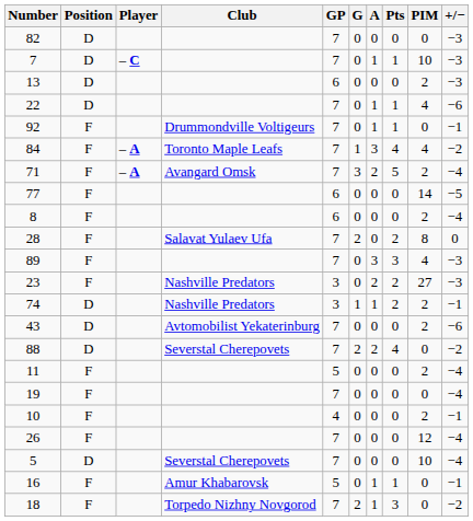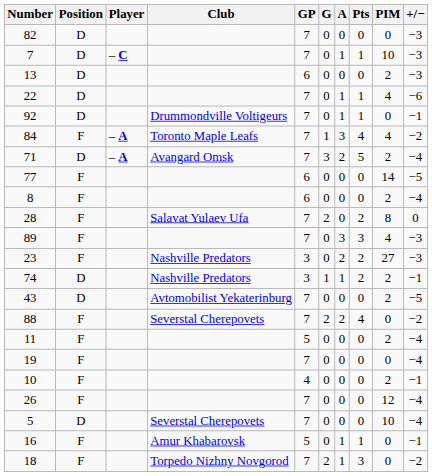 <table class="wikitable sortable" style="text-align: center;">
 <tr>
 <th scope="col">Number</th>
 <th scope="col">Position</th>
 <th scope="col">Player</th>
 <th scope="col">Club</th>
 <th scope="col">GP</th>
 <th scope="col">G</th>
 <th scope="col">A</th>
 <th scope="col">Pts</th>
 <th scope="col">PIM</th>
 <th scope="col">+/−</th>
 </tr>
 <tr>
 <td>82</td>
 <td>D</td>
 <td scope="row" align=left></td>
 <td align=left></td>
 <td>7</td>
 <td>0</td>
 <td>0</td>
 <td>0</td>
 <td>0</td>
 <td>−3</td>
 </tr>
 <tr>
 <td>7</td>
 <td>D</td>
 <td scope="row" align=left> – <strong><a href='#'>C</a></strong></td>
 <td align=left></td>
 <td>7</td>
 <td>0</td>
 <td>1</td>
 <td>1</td>
 <td>10</td>
 <td>−3</td>
 </tr>
 <tr>
 <td>13</td>
 <td>D</td>
 <td scope="row" align=left></td>
 <td align=left></td>
 <td>6</td>
 <td>0</td>
 <td>0</td>
 <td>0</td>
 <td>2</td>
 <td>−3</td>
 </tr>
 <tr>
 <td>22</td>
 <td>D</td>
 <td scope="row" align=left></td>
 <td align=left></td>
 <td>7</td>
 <td>0</td>
 <td>1</td>
 <td>1</td>
 <td>4</td>
 <td>−6</td>
 </tr>
 <tr>
 <td>92</td>
-<td>F</td>
+<td>D</td>
 <td scope="row" align=left></td>
 <td align=left><a href='#'>Drummondville Voltigeurs</a></td>
 <td>7</td>
 <td>0</td>
 <td>1</td>
 <td>1</td>
 <td>0</td>
 <td>−1</td>
 </tr>
 <tr>
 <td>84</td>
 <td>F</td>
 <td scope="row" align=left> – <strong><a href='#'>A</a></strong></td>
 <td align=left><a href='#'>Toronto Maple Leafs</a></td>
 <td>7</td>
 <td>1</td>
 <td>3</td>
 <td>4</td>
 <td>4</td>
 <td>−2</td>
 </tr>
 <tr>
 <td>71</td>
-<td>F</td>
+<td>D</td>
 <td scope="row" align=left> – <strong><a href='#'>A</a></strong></td>
 <td align=left><a href='#'>Avangard Omsk</a></td>
 <td>7</td>
 <td>3</td>
 <td>2</td>
 <td>5</td>
 <td>2</td>
 <td>−4</td>
 </tr>
 <tr>
 <td>77</td>
 <td>F</td>
 <td scope="row" align=left></td>
 <td align=left></td>
 <td>6</td>
 <td>0</td>
 <td>0</td>
 <td>0</td>
 <td>14</td>
 <td>−5</td>
 </tr>
 <tr>
 <td>8</td>
 <td>F</td>
 <td scope="row" align=left></td>
 <td align=left></td>
 <td>6</td>
 <td>0</td>
 <td>0</td>
 <td>0</td>
 <td>2</td>
 <td>−4</td>
 </tr>
 <tr>
 <td>28</td>
 <td>F</td>
 <td scope="row" align=left></td>
 <td align=left><a href='#'>Salavat Yulaev Ufa</a></td>
 <td>7</td>
 <td>2</td>
 <td>0</td>
 <td>2</td>
 <td>8</td>
 <td>0</td>
 </tr>
 <tr>
 <td>89</td>
 <td>F</td>
 <td scope="row" align=left></td>
 <td align=left></td>
 <td>7</td>
 <td>0</td>
 <td>3</td>
 <td>3</td>
 <td>4</td>
 <td>−3</td>
 </tr>
 <tr>
 <td>23</td>
 <td>F</td>
 <td scope="row" align=left></td>
 <td align=left><a href='#'>Nashville Predators</a></td>
 <td>3</td>
 <td>0</td>
 <td>2</td>
 <td>2</td>
 <td>27</td>
 <td>−3</td>
 </tr>
 <tr>
 <td>74</td>
 <td>D</td>
 <td scope="row" align=left></td>
 <td align=left><a href='#'>Nashville Predators</a></td>
 <td>3</td>
 <td>1</td>
 <td>1</td>
 <td>2</td>
 <td>2</td>
 <td>−1</td>
 </tr>
 <tr>
 <td>43</td>
 <td>D</td>
 <td scope="row" align=left></td>
 <td align=left><a href='#'>Avtomobilist Yekaterinburg</a></td>
 <td>7</td>
 <td>0</td>
 <td>0</td>
 <td>0</td>
 <td>2</td>
-<td>−6</td>
+<td>−5</td>
 </tr>
 <tr>
 <td>88</td>
-<td>D</td>
+<td>F</td>
 <td scope="row" align=left></td>
 <td align=left><a href='#'>Severstal Cherepovets</a></td>
 <td>7</td>
 <td>2</td>
 <td>2</td>
 <td>4</td>
 <td>0</td>
 <td>−2</td>
 </tr>
 <tr>
 <td>11</td>
 <td>F</td>
 <td scope="row" align=left></td>
 <td align=left></td>
 <td>5</td>
 <td>0</td>
 <td>0</td>
 <td>0</td>
 <td>2</td>
 <td>−4</td>
 </tr>
 <tr>
 <td>19</td>
 <td>F</td>
 <td scope="row" align=left></td>
 <td align=left></td>
 <td>7</td>
 <td>0</td>
 <td>0</td>
 <td>0</td>
 <td>0</td>
 <td>−4</td>
 </tr>
 <tr>
 <td>10</td>
 <td>F</td>
 <td scope="row" align=left></td>
 <td align=left></td>
 <td>4</td>
 <td>0</td>
 <td>0</td>
 <td>0</td>
 <td>2</td>
 <td>−1</td>
 </tr>
 <tr>
 <td>26</td>
 <td>F</td>
 <td scope="row" align=left></td>
 <td align=left></td>
 <td>7</td>
 <td>0</td>
 <td>0</td>
 <td>0</td>
 <td>12</td>
 <td>−4</td>
 </tr>
 <tr>
 <td>5</td>
 <td>D</td>
 <td scope="row" align=left></td>
 <td align=left><a href='#'>Severstal Cherepovets</a></td>
 <td>7</td>
 <td>0</td>
 <td>0</td>
 <td>0</td>
 <td>10</td>
 <td>−4</td>
 </tr>
 <tr>
 <td>16</td>
 <td>F</td>
 <td scope="row" align=left></td>
 <td align=left><a href='#'>Amur Khabarovsk</a></td>
 <td>5</td>
 <td>0</td>
 <td>1</td>
 <td>1</td>
 <td>0</td>
 <td>−1</td>
 </tr>
 <tr>
 <td>18</td>
 <td>F</td>
 <td scope="row" align=left></td>
 <td align=left><a href='#'>Torpedo Nizhny Novgorod</a></td>
 <td>7</td>
 <td>2</td>
 <td>1</td>
 <td>3</td>
 <td>0</td>
 <td>−2</td>
 </tr>
 </table>
